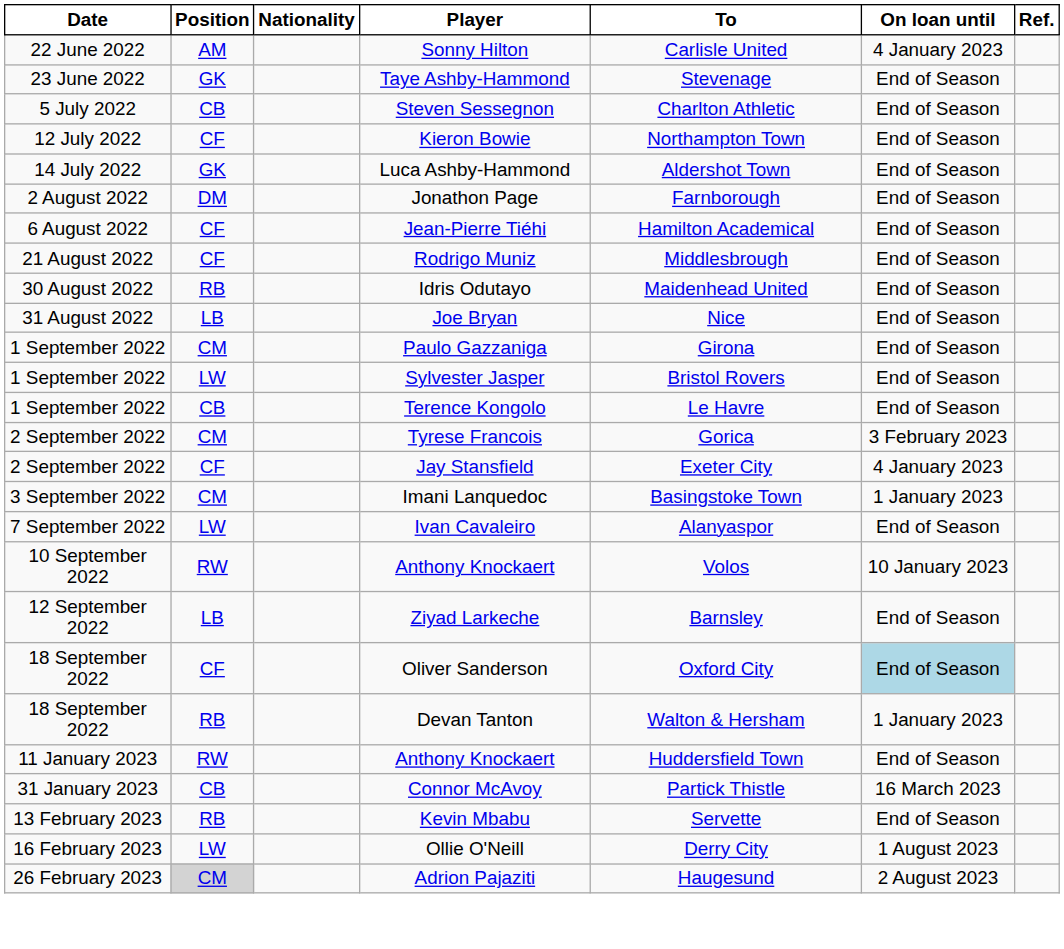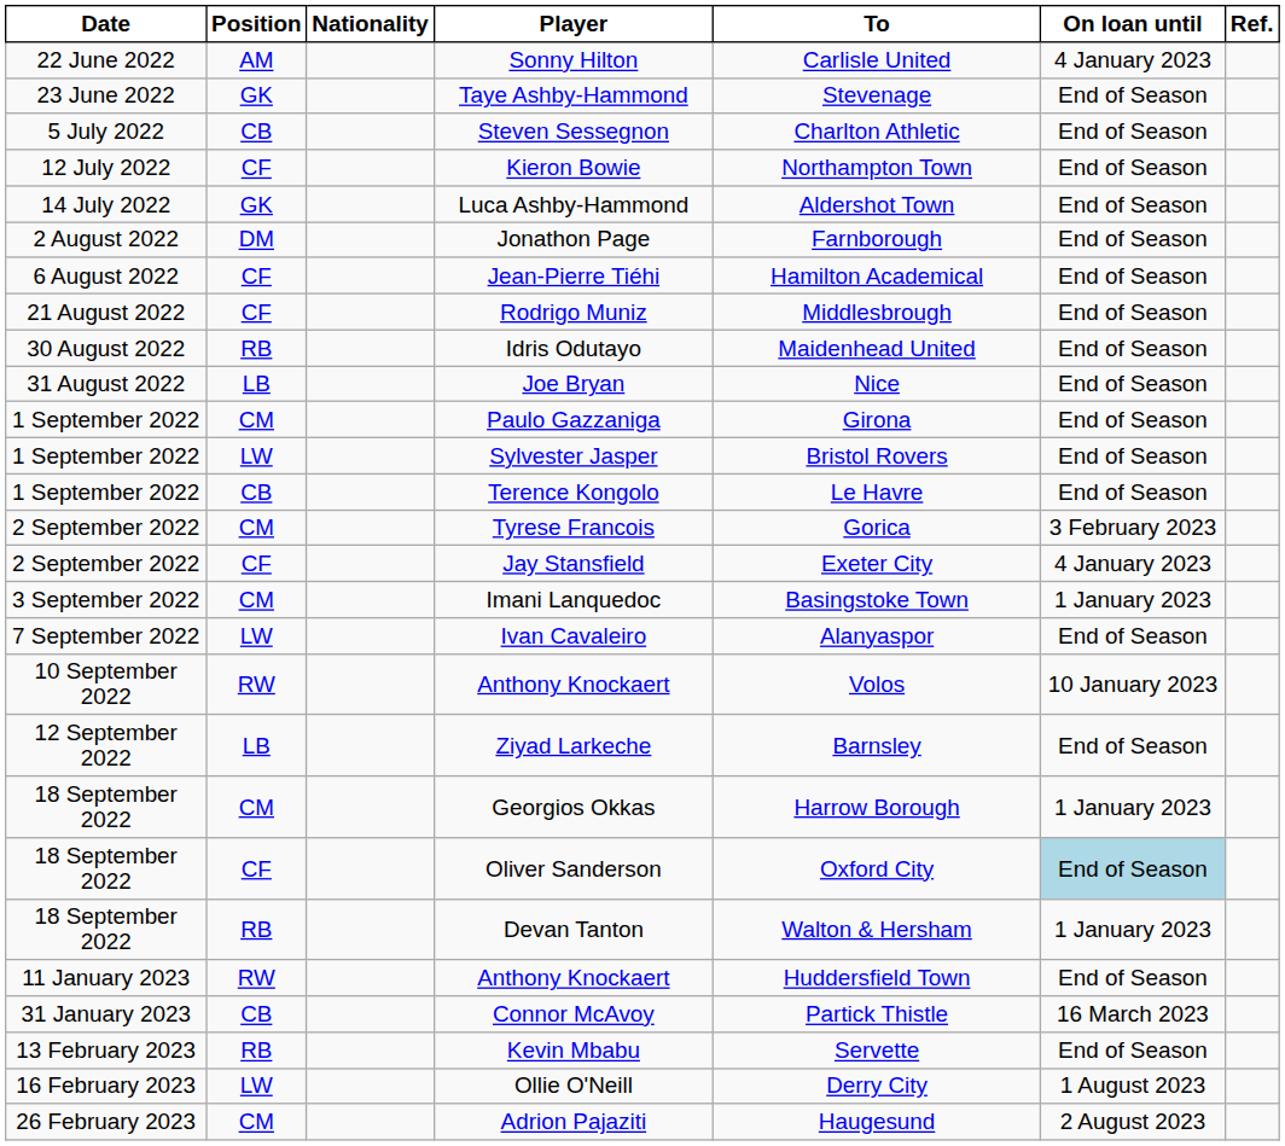 <table class="wikitable" style="text-align:center; font-size:90%; ">
 <tr>
 <th style="background:#ffffff;color:#000000;border:1px solid black; width:120px;">Date</th>
 <th style="background:#ffffff;color:#000000;border:1px solid black; width:50px;">Position</th>
 <th style="background:#ffffff;color:#000000;border:1px solid black; width:50px;">Nationality</th>
 <th style="background:#ffffff;color:#000000;border:1px solid black; width:170px;">Player</th>
 <th style="background:#ffffff;color:#000000;border:1px solid black; width:200px;">To</th>
 <th style="background:#ffffff;color:#000000;border:1px solid black; width:110px;">On loan until</th>
 <th style="background:#ffffff;color:#000000;border:1px solid black; width:25px;">Ref.</th>
 </tr>
 <tr>
 <td>22 June 2022</td>
 <td><a href='#'>AM</a></td>
 <td></td>
 <td><a href='#'>Sonny Hilton</a></td>
 <td> <a href='#'>Carlisle United</a></td>
 <td>4 January 2023</td>
 <td></td>
 </tr>
 <tr>
 <td>23 June 2022</td>
 <td><a href='#'>GK</a></td>
 <td></td>
 <td><a href='#'>Taye Ashby-Hammond</a></td>
 <td> <a href='#'>Stevenage</a></td>
 <td>End of Season</td>
 <td></td>
 </tr>
 <tr>
 <td>5 July 2022</td>
 <td><a href='#'>CB</a></td>
 <td></td>
 <td><a href='#'>Steven Sessegnon</a></td>
 <td> <a href='#'>Charlton Athletic</a></td>
 <td>End of Season</td>
 <td></td>
 </tr>
 <tr>
 <td>12 July 2022</td>
 <td><a href='#'>CF</a></td>
 <td></td>
 <td><a href='#'>Kieron Bowie</a></td>
 <td> <a href='#'>Northampton Town</a></td>
 <td>End of Season</td>
 <td></td>
 </tr>
 <tr>
 <td>14 July 2022</td>
 <td><a href='#'>GK</a></td>
 <td></td>
 <td>Luca Ashby-Hammond</td>
 <td> <a href='#'>Aldershot Town</a></td>
 <td>End of Season</td>
 <td></td>
 </tr>
 <tr>
 <td>2 August 2022</td>
 <td><a href='#'>DM</a></td>
 <td></td>
 <td>Jonathon Page</td>
 <td> <a href='#'>Farnborough</a></td>
 <td>End of Season</td>
 <td></td>
 </tr>
 <tr>
 <td>6 August 2022</td>
 <td><a href='#'>CF</a></td>
 <td></td>
 <td><a href='#'>Jean-Pierre Tiéhi</a></td>
 <td> <a href='#'>Hamilton Academical</a></td>
 <td>End of Season</td>
 <td></td>
 </tr>
 <tr>
 <td>21 August 2022</td>
 <td><a href='#'>CF</a></td>
 <td></td>
 <td><a href='#'>Rodrigo Muniz</a></td>
 <td> <a href='#'>Middlesbrough</a></td>
 <td>End of Season</td>
 <td></td>
 </tr>
 <tr>
 <td>30 August 2022</td>
 <td><a href='#'>RB</a></td>
 <td></td>
 <td>Idris Odutayo</td>
 <td> <a href='#'>Maidenhead United</a></td>
 <td>End of Season</td>
 <td></td>
 </tr>
 <tr>
 <td>31 August 2022</td>
 <td><a href='#'>LB</a></td>
 <td></td>
 <td><a href='#'>Joe Bryan</a></td>
 <td> <a href='#'>Nice</a></td>
 <td>End of Season</td>
 <td></td>
 </tr>
 <tr>
 <td>1 September 2022</td>
 <td><a href='#'>CM</a></td>
 <td></td>
 <td><a href='#'>Paulo Gazzaniga</a></td>
 <td> <a href='#'>Girona</a></td>
 <td>End of Season</td>
 <td></td>
 </tr>
 <tr>
 <td>1 September 2022</td>
 <td><a href='#'>LW</a></td>
 <td></td>
 <td><a href='#'>Sylvester Jasper</a></td>
 <td> <a href='#'>Bristol Rovers</a></td>
 <td>End of Season</td>
 <td></td>
 </tr>
 <tr>
 <td>1 September 2022</td>
 <td><a href='#'>CB</a></td>
 <td></td>
 <td><a href='#'>Terence Kongolo</a></td>
 <td> <a href='#'>Le Havre</a></td>
 <td>End of Season</td>
 <td></td>
 </tr>
 <tr>
 <td>2 September 2022</td>
 <td><a href='#'>CM</a></td>
 <td></td>
 <td><a href='#'>Tyrese Francois</a></td>
 <td> <a href='#'>Gorica</a></td>
 <td>3 February 2023</td>
 <td></td>
 </tr>
 <tr>
 <td>2 September 2022</td>
 <td><a href='#'>CF</a></td>
 <td></td>
 <td><a href='#'>Jay Stansfield</a></td>
 <td> <a href='#'>Exeter City</a></td>
 <td>4 January 2023</td>
 <td></td>
 </tr>
 <tr>
 <td>3 September 2022</td>
 <td><a href='#'>CM</a></td>
 <td></td>
 <td>Imani Lanquedoc</td>
 <td> <a href='#'>Basingstoke Town</a></td>
 <td>1 January 2023</td>
 <td></td>
 </tr>
 <tr>
 <td>7 September 2022</td>
 <td><a href='#'>LW</a></td>
 <td></td>
 <td><a href='#'>Ivan Cavaleiro</a></td>
 <td> <a href='#'>Alanyaspor</a></td>
 <td>End of Season</td>
 <td></td>
 </tr>
 <tr>
 <td>10 September 2022</td>
 <td><a href='#'>RW</a></td>
 <td></td>
 <td><a href='#'>Anthony Knockaert</a></td>
 <td> <a href='#'>Volos</a></td>
 <td>10 January 2023</td>
 <td></td>
 </tr>
 <tr>
 <td>12 September 2022</td>
 <td><a href='#'>LB</a></td>
 <td></td>
 <td><a href='#'>Ziyad Larkeche</a></td>
 <td> <a href='#'>Barnsley</a></td>
 <td>End of Season</td>
 <td></td>
 </tr>
 <tr>
 <td>18 September 2022</td>
+<td><a href='#'>CM</a></td>
+<td></td>
+<td>Georgios Okkas</td>
+<td> <a href='#'>Harrow Borough</a></td>
+<td>1 January 2023</td>
+<td></td>
+</tr>
+<tr>
+<td>18 September 2022</td>
 <td><a href='#'>CF</a></td>
 <td></td>
 <td>Oliver Sanderson</td>
 <td> <a href='#'>Oxford City</a></td>
 <td style="background: lightblue;">End of Season</td>
 <td></td>
 </tr>
 <tr>
 <td>18 September 2022</td>
 <td><a href='#'>RB</a></td>
 <td></td>
 <td>Devan Tanton</td>
 <td> <a href='#'>Walton & Hersham</a></td>
 <td>1 January 2023</td>
 <td></td>
 </tr>
 <tr>
 <td>11 January 2023</td>
 <td><a href='#'>RW</a></td>
 <td></td>
 <td><a href='#'>Anthony Knockaert</a></td>
 <td> <a href='#'>Huddersfield Town</a></td>
 <td>End of Season</td>
 <td></td>
 </tr>
 <tr>
 <td>31 January 2023</td>
 <td><a href='#'>CB</a></td>
 <td></td>
 <td><a href='#'>Connor McAvoy</a></td>
 <td> <a href='#'>Partick Thistle</a></td>
 <td>16 March 2023</td>
 <td></td>
 </tr>
 <tr>
 <td>13 February 2023</td>
 <td><a href='#'>RB</a></td>
 <td></td>
 <td><a href='#'>Kevin Mbabu</a></td>
 <td> <a href='#'>Servette</a></td>
 <td>End of Season</td>
 <td></td>
 </tr>
 <tr>
 <td>16 February 2023</td>
 <td><a href='#'>LW</a></td>
 <td></td>
 <td>Ollie O'Neill</td>
 <td> <a href='#'>Derry City</a></td>
 <td>1 August 2023</td>
 <td></td>
 </tr>
 <tr>
 <td>26 February 2023</td>
-<td style="background: lightgrey;"><a href='#'>CM</a></td>
+<td><a href='#'>CM</a></td>
 <td></td>
 <td><a href='#'>Adrion Pajaziti</a></td>
 <td> <a href='#'>Haugesund</a></td>
 <td>2 August 2023</td>
 <td></td>
 </tr>
 </table>
